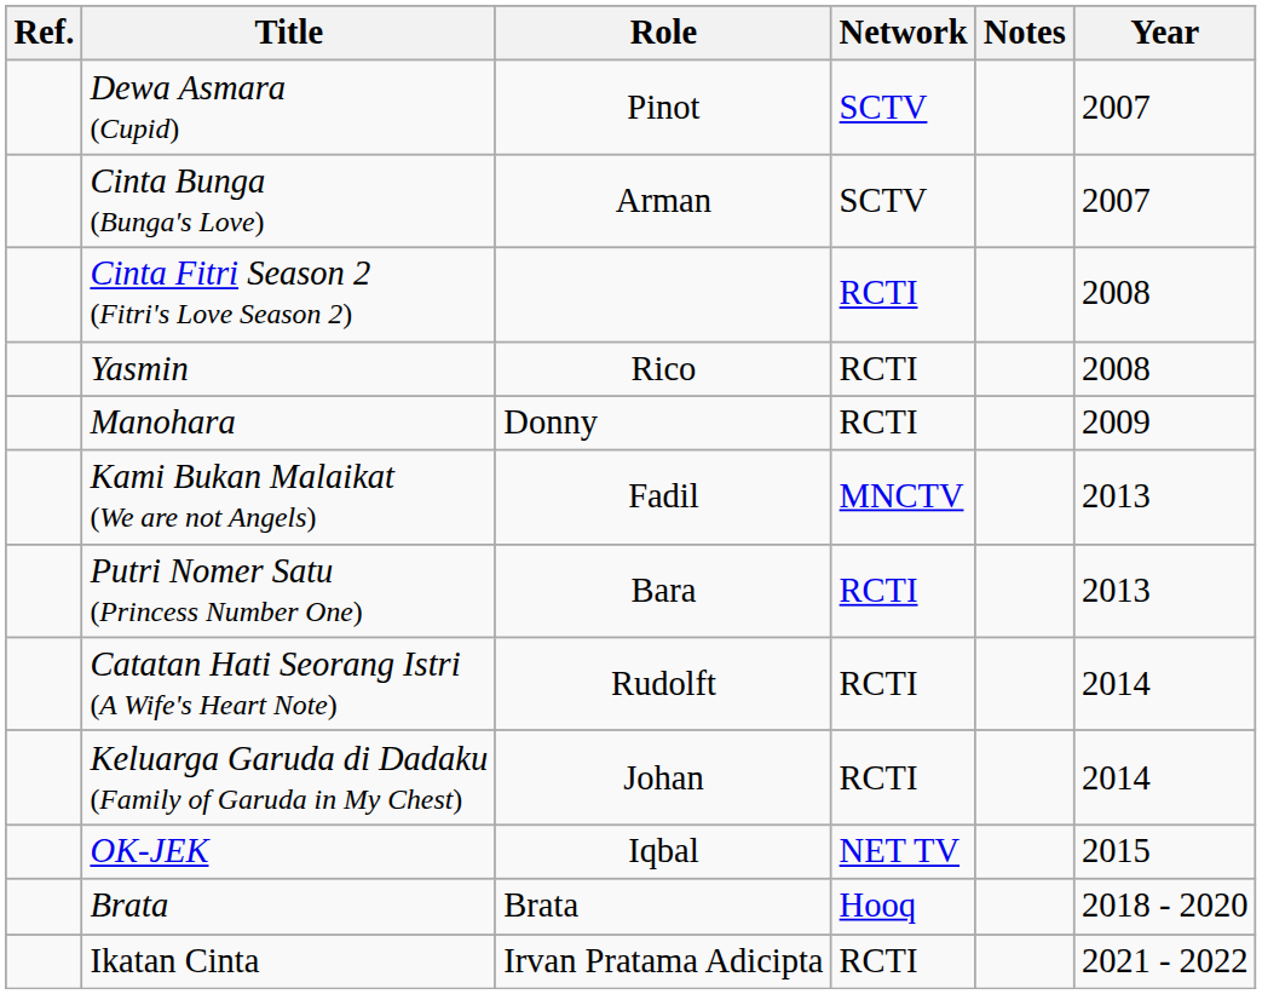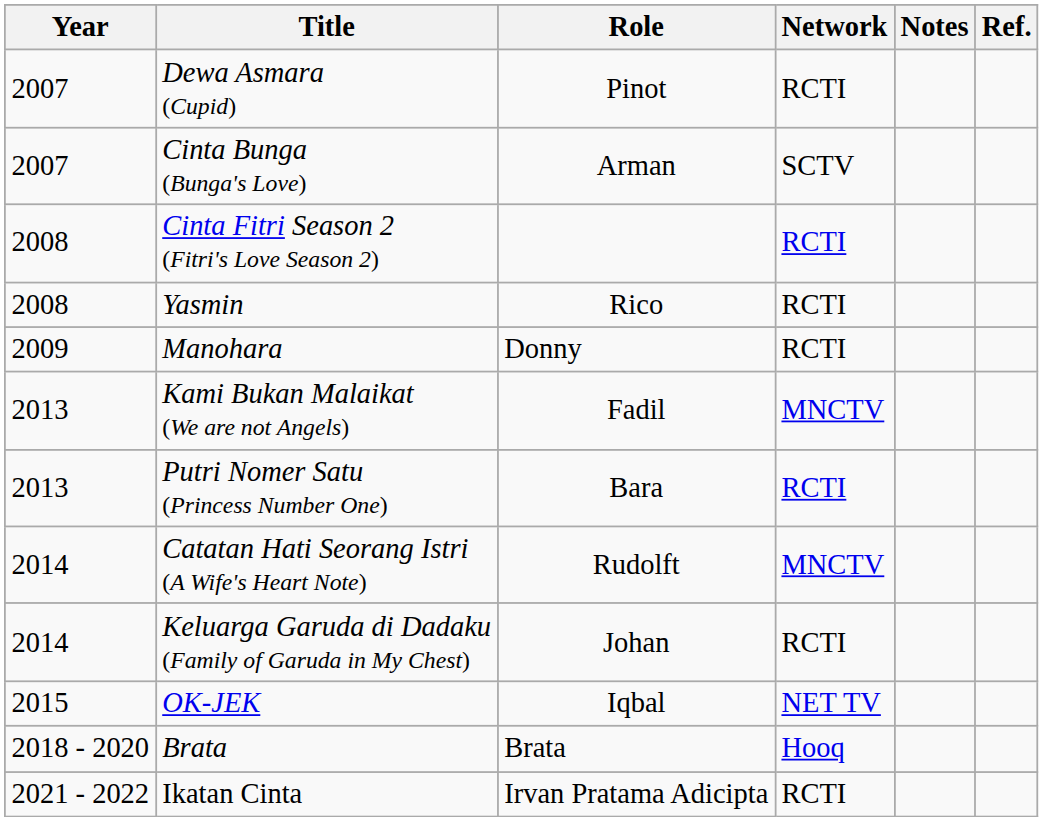 <table class="wikitable sortable">
 <tr>
-<th class="unsortable">Ref.</th>
+<th>Year</th>
 <th>Title</th>
 <th>Role</th>
 <th>Network</th>
 <th class="unsortable">Notes</th>
-<th>Year</th>
+<th class="unsortable">Ref.</th>
 </tr>
 <tr>
-<td align="center"></td>
+<td>2007</td>
 <td><em>Dewa Asmara</em> <br><small>(<em>Cupid</em>)</small></td>
 <td align="center">Pinot</td>
-<td><a href='#'>SCTV</a></td>
+<td>RCTI</td>
 <td></td>
-<td>2007</td>
+<td align="center"></td>
 </tr>
 <tr>
-<td align="center"></td>
+<td>2007</td>
 <td><em>Cinta Bunga</em> <br><small>(<em>Bunga's Love</em>)</small></td>
 <td align="center">Arman</td>
 <td>SCTV</td>
 <td></td>
-<td>2007</td>
+<td align="center"></td>
 </tr>
 <tr>
-<td align="center"></td>
+<td>2008</td>
 <td><em><a href='#'>Cinta Fitri</a> Season 2</em> <br><small>(<em>Fitri's Love Season 2</em>)</small></td>
 <td></td>
 <td><a href='#'>RCTI</a></td>
 <td></td>
-<td>2008</td>
+<td align="center"></td>
 </tr>
 <tr>
-<td align="center"></td>
+<td>2008</td>
 <td><em>Yasmin</em></td>
 <td align="center">Rico</td>
 <td>RCTI</td>
 <td></td>
-<td>2008</td>
+<td align="center"></td>
 </tr>
 <tr>
-<td align="center"></td>
+<td>2009</td>
 <td><em>Manohara</em></td>
 <td>Donny</td>
 <td>RCTI</td>
 <td></td>
-<td>2009</td>
+<td align="center"></td>
 </tr>
 <tr>
-<td align="center"></td>
+<td>2013</td>
 <td><em>Kami Bukan Malaikat</em> <br><small>(<em>We are not Angels</em>)</small></td>
 <td align="center">Fadil</td>
 <td><a href='#'>MNCTV</a></td>
 <td></td>
-<td>2013</td>
+<td align="center"></td>
 </tr>
 <tr>
-<td align="center"></td>
+<td>2013</td>
 <td><em>Putri Nomer Satu</em> <br><small>(<em>Princess Number One</em>)</small></td>
 <td align="center">Bara</td>
 <td><a href='#'>RCTI</a></td>
 <td></td>
-<td>2013</td>
+<td align="center"></td>
 </tr>
 <tr>
-<td align="center"></td>
+<td>2014</td>
 <td><em>Catatan Hati Seorang Istri</em> <br><small>(<em>A Wife's Heart Note</em>)</small></td>
 <td align="center">Rudolft</td>
-<td>RCTI</td>
+<td><a href='#'>MNCTV</a></td>
 <td></td>
-<td>2014</td>
+<td align="center"></td>
 </tr>
 <tr>
-<td align="center"></td>
+<td>2014</td>
 <td><em>Keluarga Garuda di Dadaku</em> <br><small>(<em>Family of Garuda in My Chest</em>)</small></td>
 <td align="center">Johan</td>
 <td>RCTI</td>
 <td></td>
-<td>2014</td>
+<td align="center"></td>
 </tr>
 <tr>
-<td align="center"></td>
+<td>2015</td>
 <td><em><a href='#'>OK-JEK</a></em></td>
 <td align="center">Iqbal</td>
 <td><a href='#'>NET TV</a></td>
 <td></td>
-<td>2015</td>
+<td align="center"></td>
 </tr>
 <tr>
-<td></td>
+<td>2018 - 2020</td>
 <td><em>Brata</em></td>
 <td>Brata</td>
 <td><a href='#'>Hooq</a></td>
 <td></td>
-<td>2018 - 2020</td>
+<td></td>
 </tr>
 <tr>
-<td></td>
+<td>2021 - 2022</td>
 <td>Ikatan Cinta</td>
 <td>Irvan Pratama Adicipta</td>
 <td>RCTI</td>
 <td></td>
-<td>2021 - 2022</td>
+<td></td>
 </tr>
 </table>
